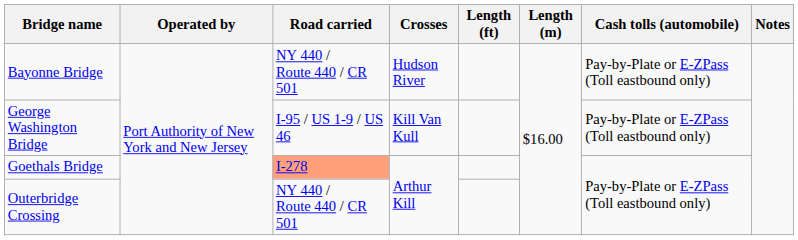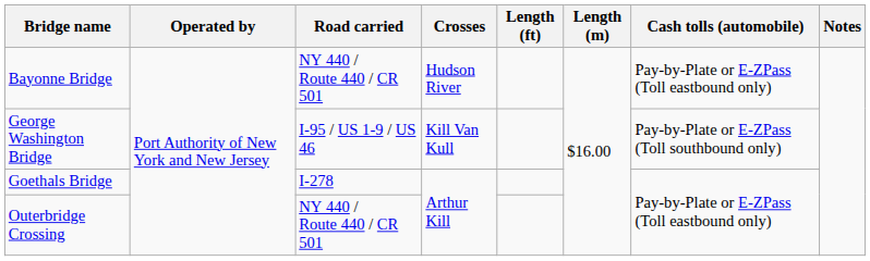 <table class=wikitable>
 <tr>
 <th scope=col>Bridge name</th>
 <th scope=col>Operated by</th>
 <th scope=col>Road carried</th>
 <th scope=col>Crosses</th>
 <th scope=col>Length (ft)</th>
 <th scope=col>Length (m)</th>
 <th scope=col>Cash tolls (automobile)</th>
 <th scope=col>Notes</th>
 </tr>
 <tr>
 <td><a href='#'>Bayonne Bridge</a></td>
 <td rowspan="4"><a href='#'>Port Authority of New York and New Jersey</a></td>
 <td><a href='#'>NY 440</a> / <a href='#'>Route 440</a> / <a href='#'>CR 501</a></td>
 <td><a href='#'>Hudson River</a></td>
 <td></td>
 <td rowspan="4">$16.00</td>
 <td>Pay-by-Plate or <a href='#'>E-ZPass</a>  (Toll eastbound only)</td>
 </tr>
 <tr>
 <td><a href='#'>George Washington Bridge</a></td>
 <td><a href='#'>I-95</a> / <a href='#'>US 1-9</a> / <a href='#'>US 46</a></td>
 <td><a href='#'>Kill Van Kull</a></td>
 <td></td>
-<td>Pay-by-Plate or <a href='#'>E-ZPass</a>  (Toll eastbound only)</td>
+<td>Pay-by-Plate or <a href='#'>E-ZPass</a> (Toll southbound only)</td>
 </tr>
 <tr>
 <td><a href='#'>Goethals Bridge</a></td>
-<td style="background: lightsalmon;"><a href='#'>I-278</a></td>
+<td><a href='#'>I-278</a></td>
 <td rowspan="2"><a href='#'>Arthur Kill</a></td>
 <td></td>
 <td rowspan="2">Pay-by-Plate or <a href='#'>E-ZPass</a> (Toll eastbound only)</td>
 </tr>
 <tr>
 <td><a href='#'>Outerbridge Crossing</a></td>
 <td><a href='#'>NY 440</a> / <a href='#'>Route 440</a> / <a href='#'>CR 501</a></td>
 <td></td>
 </tr>
 </table>
